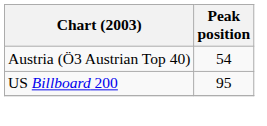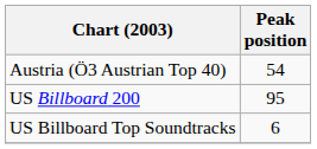 <table class="wikitable">
 <tr>
 <th>Chart (2003)</th>
 <th>Peak<br>position</th>
 </tr>
 <tr>
 <td>Austria (Ö3 Austrian Top 40)</td>
 <td style="text-align:center;">54</td>
 </tr>
 <tr>
 <td>US <a href='#'><em>Billboard</em> 200</a></td>
 <td style="text-align:center;">95</td>
 </tr>
 <tr>
+<td>US Billboard Top Soundtracks</td>
+<td style="text-align:center;">6</td>
+</tr>
+<tr>
 </tr>
 </table>
